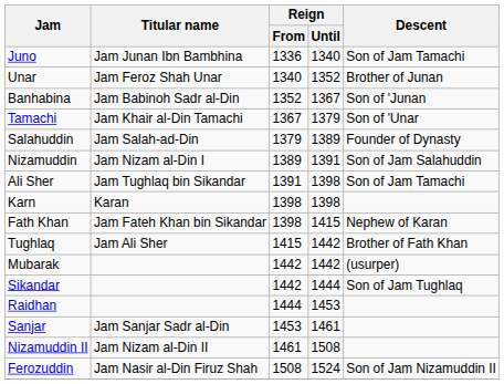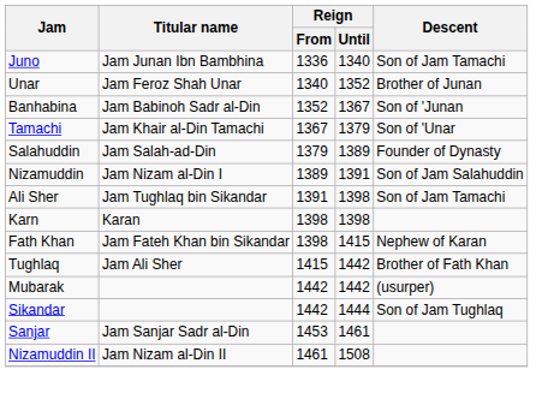 <table class="wikitable">
 <tr>
 <th rowspan="2">Jam</th>
 <th rowspan="2">Titular name</th>
 <th colspan="2" scope="row">Reign</th>
 <th rowspan="2">Descent</th>
 </tr>
 <tr>
 <th>From</th>
 <th>Until</th>
 </tr>
 <tr>
 <td><a href='#'>Juno</a></td>
 <td>Jam Junan Ibn Bambhina</td>
 <td>1336</td>
 <td>1340</td>
 <td>Son of Jam Tamachi</td>
 </tr>
 <tr>
 <td>Unar</td>
 <td>Jam Feroz Shah Unar</td>
 <td>1340</td>
 <td>1352</td>
 <td>Brother of Junan</td>
 </tr>
 <tr>
 <td>Banhabina</td>
 <td>Jam Babinoh Sadr al-Din</td>
 <td>1352</td>
 <td>1367</td>
 <td>Son of 'Junan</td>
 </tr>
 <tr>
 <td><a href='#'>Tamachi</a></td>
 <td>Jam Khair al-Din Tamachi</td>
 <td>1367</td>
 <td>1379</td>
 <td>Son of 'Unar</td>
 </tr>
 <tr>
 <td>Salahuddin</td>
 <td>Jam Salah-ad-Din</td>
 <td>1379</td>
 <td>1389</td>
 <td>Founder of Dynasty</td>
 </tr>
 <tr>
 <td>Nizamuddin</td>
 <td>Jam Nizam al-Din I</td>
 <td>1389</td>
 <td>1391</td>
 <td>Son of Jam Salahuddin</td>
 </tr>
 <tr>
 <td>Ali Sher</td>
 <td>Jam Tughlaq bin Sikandar</td>
 <td>1391</td>
 <td>1398</td>
 <td>Son of Jam Tamachi</td>
 </tr>
 <tr>
 <td>Karn</td>
 <td>Karan</td>
 <td>1398</td>
 <td>1398</td>
 <td></td>
 </tr>
 <tr>
 <td>Fath Khan</td>
 <td>Jam Fateh Khan bin Sikandar</td>
 <td>1398</td>
 <td>1415</td>
 <td>Nephew of Karan</td>
 </tr>
 <tr>
 <td>Tughlaq</td>
 <td>Jam Ali Sher</td>
 <td>1415</td>
 <td>1442</td>
 <td>Brother of Fath Khan</td>
 </tr>
 <tr>
 <td>Mubarak</td>
 <td></td>
 <td>1442</td>
 <td>1442</td>
 <td>(usurper)</td>
 </tr>
 <tr>
 <td><a href='#'>Sikandar</a></td>
 <td></td>
 <td>1442</td>
 <td>1444</td>
 <td>Son of Jam Tughlaq</td>
 </tr>
 <tr>
-<td><a href='#'>Raidhan</a></td>
-<td></td>
-<td>1444</td>
-<td>1453</td>
-<td></td>
-</tr>
-<tr>
 <td><a href='#'>Sanjar</a></td>
 <td>Jam Sanjar Sadr al-Din</td>
 <td>1453</td>
 <td>1461</td>
 <td></td>
 </tr>
 <tr>
 <td><a href='#'>Nizamuddin II</a></td>
 <td>Jam Nizam al-Din II</td>
 <td>1461</td>
 <td>1508</td>
 <td></td>
 </tr>
 <tr>
-<td><a href='#'>Ferozuddin</a></td>
-<td>Jam Nasir al-Din Firuz Shah</td>
-<td>1508</td>
-<td>1524</td>
-<td>Son of Jam Nizamuddin II</td>
-</tr>
-<tr>
 </tr>
 </table>
